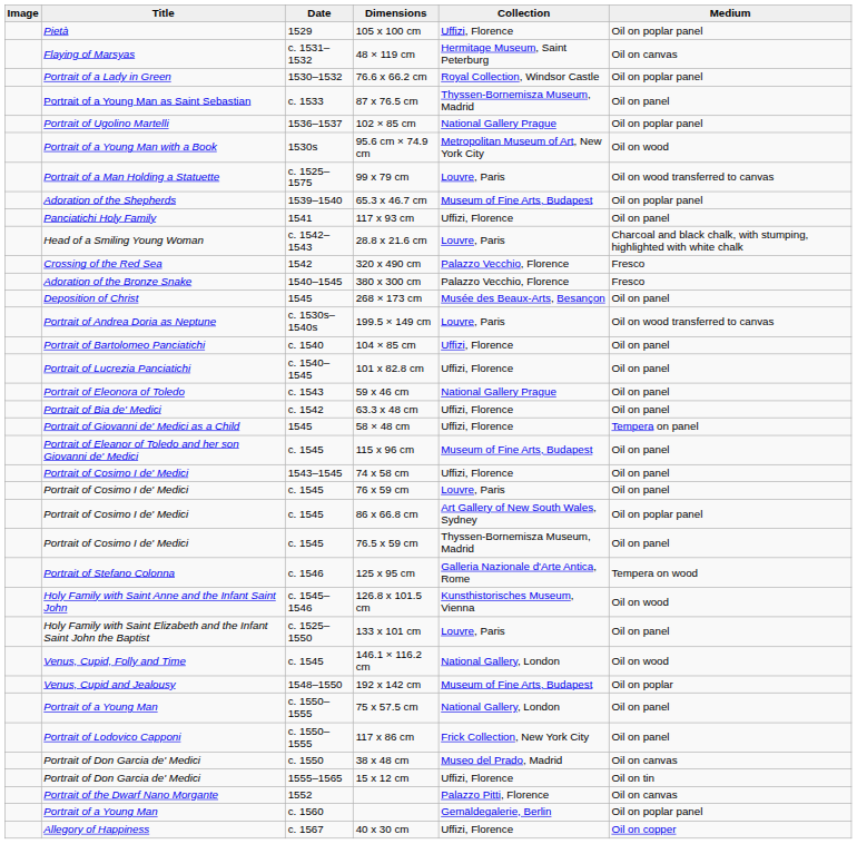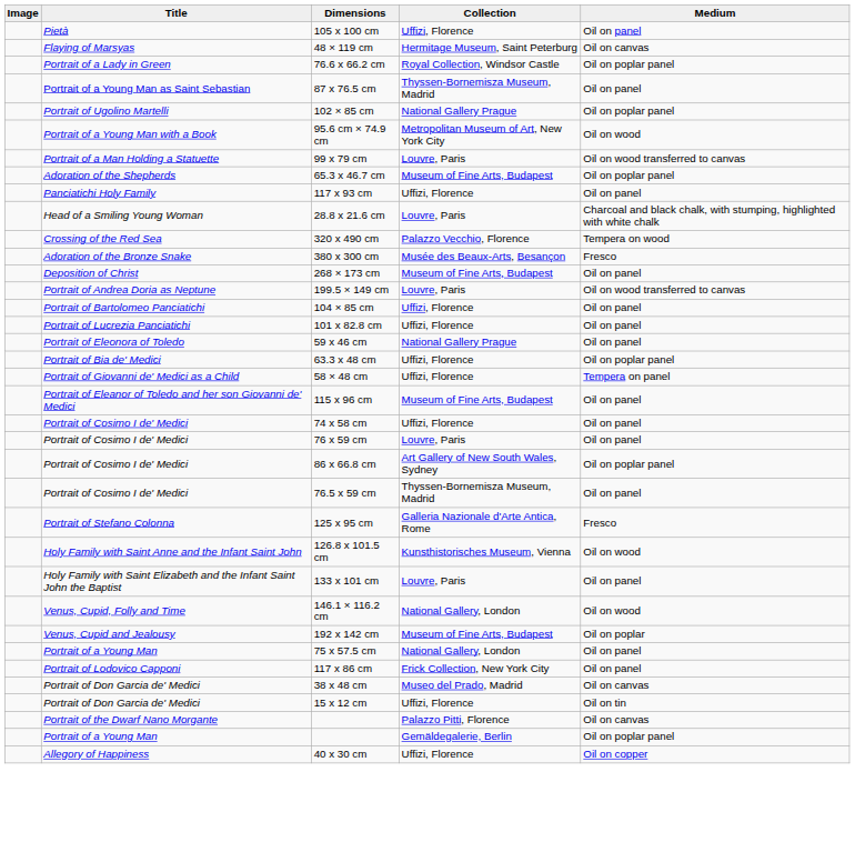 <table class="sortable wikitable">
 <tr>
 <th style="background:#efefef;">Image</th>
 <th style="background:#efefef;">Title</th>
-<th style="background:#efefef;">Date</th>
 <th style="background:#efefef;">Dimensions</th>
 <th style="background:#efefef;">Collection</th>
 <th style="background:#efefef;">Medium</th>
 </tr>
 <tr>
 <td></td>
 <td><a href='#'><em>Pietà</em></a></td>
-<td>1529</td>
 <td>105 x 100 cm</td>
 <td><a href='#'>Uffizi</a>, Florence</td>
-<td>Oil on poplar panel</td>
+<td>Oil on <a href='#'>panel</a></td>
 </tr>
 <tr>
 <td></td>
 <td><a href='#'><em>Flaying of Marsyas</em></a></td>
-<td>c. 1531–1532</td>
 <td>48 × 119 cm</td>
 <td><a href='#'>Hermitage Museum</a>, Saint Peterburg</td>
 <td>Oil on canvas</td>
 </tr>
 <tr>
 <td></td>
 <td><em><a href='#'>Portrait of a Lady in Green</a></em></td>
-<td>1530–1532</td>
 <td>76.6 x 66.2 cm</td>
 <td><a href='#'>Royal Collection</a>, Windsor Castle</td>
 <td>Oil on poplar panel</td>
 </tr>
 <tr>
 <td></td>
 <td><a href='#'>Portrait of a Young Man as Saint Sebastian</a></td>
-<td>c. 1533</td>
 <td>87 x 76.5 cm</td>
 <td><a href='#'>Thyssen-Bornemisza Museum</a>, Madrid</td>
 <td>Oil on panel</td>
 </tr>
 <tr>
 <td></td>
 <td><em><a href='#'>Portrait of Ugolino Martelli</a></em></td>
-<td>1536–1537</td>
 <td>102 × 85 cm</td>
 <td><a href='#'>National Gallery Prague</a></td>
 <td>Oil on poplar panel</td>
 </tr>
 <tr>
 <td></td>
 <td><a href='#'><em>Portrait of a Young Man with a Book</em></a></td>
-<td>1530s</td>
 <td>95.6 cm × 74.9 cm</td>
 <td><a href='#'>Metropolitan Museum of Art</a>, New York City</td>
 <td>Oil on wood</td>
 </tr>
 <tr>
 <td></td>
 <td><em><a href='#'>Portrait of a Man Holding a Statuette</a></em></td>
-<td>c. 1525–1575</td>
 <td>99 x 79 cm</td>
 <td><a href='#'>Louvre</a>, Paris</td>
 <td>Oil on wood transferred to canvas</td>
 </tr>
 <tr>
 <td></td>
 <td><a href='#'><em>Adoration of the Shepherds</em></a></td>
-<td>1539–1540</td>
 <td>65.3 x 46.7 cm</td>
 <td><a href='#'>Museum of Fine Arts, Budapest</a></td>
 <td>Oil on poplar panel</td>
 </tr>
 <tr>
 <td></td>
 <td><em><a href='#'>Panciatichi Holy Family</a></em></td>
-<td>1541</td>
 <td>117 x 93 cm</td>
 <td>Uffizi, Florence</td>
 <td>Oil on panel</td>
 </tr>
 <tr>
 <td></td>
 <td><em>Head of a Smiling Young Woman</em></td>
-<td>c. 1542–1543</td>
 <td>28.8 x 21.6 cm</td>
 <td><a href='#'>Louvre</a>, Paris</td>
 <td>Charcoal and black chalk, with stumping, highlighted with white chalk</td>
 </tr>
 <tr>
 <td></td>
 <td><a href='#'><em>Crossing of the Red Sea</em></a></td>
-<td>1542</td>
 <td>320 x 490 cm</td>
 <td><a href='#'>Palazzo Vecchio</a>, Florence</td>
-<td>Fresco</td>
+<td>Tempera on wood</td>
 </tr>
 <tr>
 <td></td>
 <td><em><a href='#'>Adoration of the Bronze Snake</a></em></td>
-<td>1540–1545</td>
 <td>380 x 300 cm</td>
-<td>Palazzo Vecchio, Florence</td>
+<td><a href='#'>Musée des Beaux-Arts</a>, <a href='#'>Besançon</a></td>
 <td>Fresco</td>
 </tr>
 <tr>
 <td></td>
 <td><a href='#'><em>Deposition of Christ</em></a></td>
-<td>1545</td>
 <td>268 × 173 cm</td>
-<td><a href='#'>Musée des Beaux-Arts</a>, <a href='#'>Besançon</a></td>
+<td><a href='#'>Museum of Fine Arts, Budapest</a></td>
 <td>Oil on panel</td>
 </tr>
 <tr>
 <td></td>
 <td><em><a href='#'>Portrait of Andrea Doria as Neptune</a></em></td>
-<td>c. 1530s–1540s</td>
 <td>199.5 × 149 cm</td>
 <td><a href='#'>Louvre</a>, Paris</td>
 <td>Oil on wood transferred to canvas</td>
 </tr>
 <tr>
 <td></td>
 <td><em><a href='#'>Portrait of Bartolomeo Panciatichi</a></em></td>
-<td>c. 1540</td>
 <td>104 × 85 cm</td>
 <td><a href='#'>Uffizi</a>, Florence</td>
 <td>Oil on panel</td>
 </tr>
 <tr>
 <td></td>
 <td><em><a href='#'>Portrait of Lucrezia Panciatichi</a></em></td>
-<td>c. 1540–1545</td>
 <td>101 x 82.8 cm</td>
 <td>Uffizi, Florence</td>
 <td>Oil on panel</td>
 </tr>
 <tr>
 <td></td>
 <td><a href='#'><em>Portrait of Eleonora of Toledo</em></a></td>
-<td>c. 1543</td>
 <td>59 x 46 cm</td>
 <td><a href='#'>National Gallery Prague</a></td>
 <td>Oil on panel</td>
 </tr>
 <tr>
 <td></td>
 <td><em><a href='#'>Portrait of Bia de' Medici</a></em></td>
-<td>c. 1542</td>
 <td>63.3 x 48 cm</td>
 <td>Uffizi, Florence</td>
-<td>Oil on panel</td>
+<td>Oil on poplar panel</td>
 </tr>
 <tr>
 <td></td>
 <td><em><a href='#'>Portrait of Giovanni de' Medici as a Child</a></em></td>
-<td>1545</td>
 <td>58 × 48 cm</td>
 <td>Uffizi, Florence</td>
 <td><a href='#'>Tempera</a> on panel</td>
 </tr>
 <tr>
 <td></td>
 <td><a href='#'><em>Portrait of Eleanor of Toledo and her son Giovanni de' Medici</em></a></td>
-<td>c. 1545</td>
 <td>115 x 96 cm</td>
 <td><a href='#'>Museum of Fine Arts, Budapest</a></td>
 <td>Oil on panel</td>
 </tr>
 <tr>
 <td></td>
 <td><em><a href='#'>Portrait of Cosimo I de' Medici</a></em></td>
-<td>1543–1545</td>
 <td>74 x 58 cm</td>
 <td>Uffizi, Florence</td>
 <td>Oil on panel</td>
 </tr>
 <tr>
 <td></td>
 <td><em>Portrait of Cosimo I de' Medici</em></td>
-<td>c. 1545</td>
 <td>76 x 59 cm</td>
 <td><a href='#'>Louvre</a>, Paris</td>
 <td>Oil on panel</td>
 </tr>
 <tr>
 <td></td>
 <td><em>Portrait of Cosimo I de' Medici</em></td>
-<td>c. 1545</td>
 <td>86 x 66.8 cm</td>
 <td><a href='#'>Art Gallery of New South Wales</a>, Sydney</td>
 <td>Oil on poplar panel</td>
 </tr>
 <tr>
 <td></td>
 <td><em>Portrait of Cosimo I de' Medici</em></td>
-<td>c. 1545</td>
 <td>76.5 x 59 cm</td>
 <td>Thyssen-Bornemisza Museum, Madrid</td>
 <td>Oil on panel</td>
 </tr>
 <tr>
 <td></td>
 <td><em><a href='#'>Portrait of Stefano Colonna</a></em></td>
-<td>c. 1546</td>
 <td>125 x 95 cm</td>
 <td><a href='#'>Galleria Nazionale d'Arte Antica</a>, Rome</td>
-<td>Tempera on wood</td>
+<td>Fresco</td>
 </tr>
 <tr>
 <td></td>
 <td><em><a href='#'>Holy Family with Saint Anne and the Infant Saint John</a></em></td>
-<td>c. 1545–1546</td>
 <td>126.8 x 101.5 cm</td>
 <td><a href='#'>Kunsthistorisches Museum</a>, Vienna</td>
 <td>Oil on wood</td>
 </tr>
 <tr>
 <td></td>
 <td><em>Holy Family with Saint Elizabeth and the Infant Saint John the Baptist</em></td>
-<td>c. 1525–1550</td>
 <td>133 x 101 cm</td>
 <td><a href='#'>Louvre</a>, Paris</td>
 <td>Oil on panel</td>
 </tr>
 <tr>
 <td></td>
 <td><em><a href='#'>Venus, Cupid, Folly and Time</a></em></td>
-<td>c. 1545</td>
 <td>146.1 × 116.2 cm</td>
 <td><a href='#'>National Gallery</a>, London</td>
 <td>Oil on wood</td>
 </tr>
 <tr>
 <td></td>
 <td><em><a href='#'>Venus, Cupid and Jealousy</a></em></td>
-<td>1548–1550</td>
 <td>192 x 142 cm</td>
 <td><a href='#'>Museum of Fine Arts, Budapest</a></td>
 <td>Oil on poplar</td>
 </tr>
 <tr>
 <td></td>
 <td><a href='#'><em>Portrait of a Young Man</em></a></td>
-<td>c. 1550–1555</td>
 <td>75 x 57.5 cm</td>
 <td><a href='#'>National Gallery</a>, London</td>
 <td>Oil on panel</td>
 </tr>
 <tr>
 <td></td>
 <td><em><a href='#'>Portrait of Lodovico Capponi</a></em></td>
-<td>c. 1550–1555</td>
 <td>117 x 86 cm</td>
 <td><a href='#'>Frick Collection</a>, New York City</td>
 <td>Oil on panel</td>
 </tr>
 <tr>
 <td></td>
 <td><em>Portrait of Don Garcia de' Medici</em></td>
-<td>c. 1550</td>
 <td>38 x 48 cm</td>
 <td><a href='#'>Museo del Prado</a>, Madrid</td>
 <td>Oil on canvas</td>
 </tr>
 <tr>
 <td></td>
 <td><em>Portrait of Don Garcia de' Medici</em></td>
-<td>1555–1565</td>
 <td>15 x 12 cm</td>
 <td>Uffizi, Florence</td>
 <td>Oil on tin</td>
 </tr>
 <tr>
 <td></td>
 <td><em><a href='#'>Portrait of the Dwarf Nano Morgante</a></em></td>
-<td>1552</td>
 <td></td>
 <td><a href='#'>Palazzo Pitti</a>, Florence</td>
 <td>Oil on canvas</td>
 </tr>
 <tr>
 <td></td>
 <td><a href='#'><em>Portrait of a Young Man</em></a></td>
-<td>c. 1560</td>
 <td></td>
 <td><a href='#'>Gemäldegalerie, Berlin</a></td>
 <td>Oil on poplar panel</td>
 </tr>
 <tr>
 <td></td>
 <td><em><a href='#'>Allegory of Happiness</a></em></td>
-<td>c. 1567</td>
 <td>40 x 30 cm</td>
 <td>Uffizi, Florence</td>
 <td><a href='#'>Oil on copper</a></td>
 </tr>
 </table>
